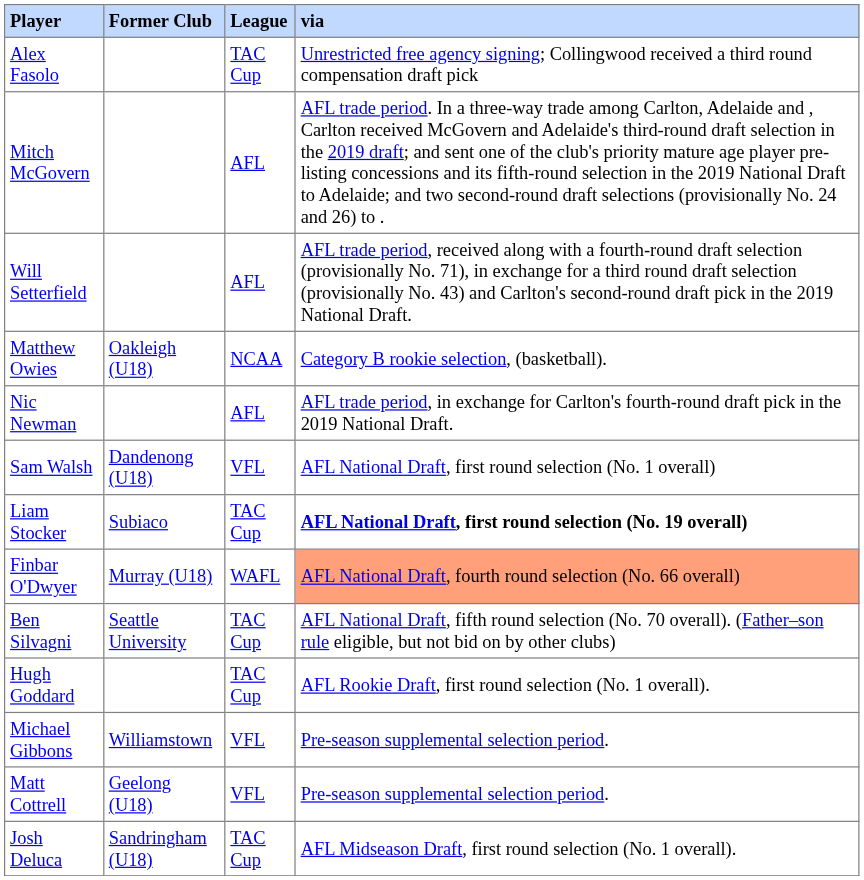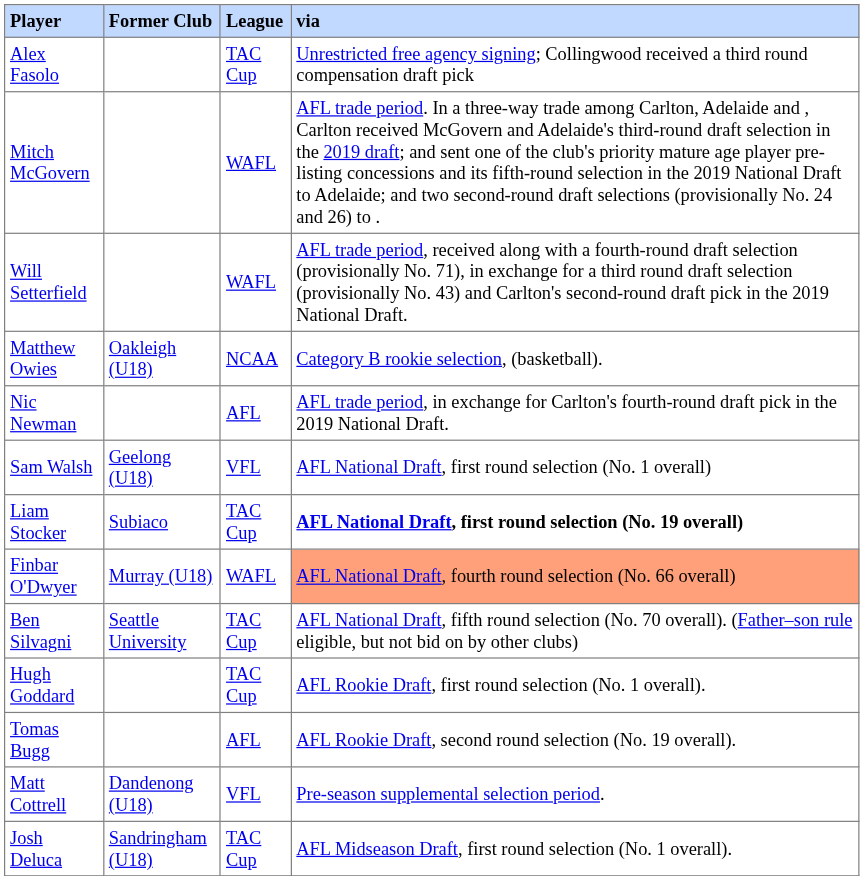 <table border="1" cellpadding="4" cellspacing="0"  style="text-align:left; font-size:95%; border-collapse:collapse; width:80%;">
 <tr style="background:#C1D8FF;">
 <th>Player</th>
 <th>Former Club</th>
 <th>League</th>
 <th>via</th>
 </tr>
 <tr>
 <td> <a href='#'>Alex Fasolo</a></td>
 <td></td>
 <td><a href='#'>TAC Cup</a></td>
 <td><a href='#'>Unrestricted free agency signing</a>; Collingwood received a third round compensation draft pick</td>
 </tr>
 <tr>
 <td> <a href='#'>Mitch McGovern</a></td>
 <td></td>
-<td><a href='#'>AFL</a></td>
+<td><a href='#'>WAFL</a></td>
 <td><a href='#'>AFL trade period</a>. In a three-way trade among Carlton, Adelaide and , Carlton received McGovern and Adelaide's third-round draft selection in the <a href='#'>2019 draft</a>; and sent one of the club's priority mature age player pre-listing concessions and its fifth-round selection in the 2019 National Draft to Adelaide; and two second-round draft selections (provisionally No. 24 and 26) to .</td>
 </tr>
 <tr>
 <td> <a href='#'>Will Setterfield</a></td>
 <td></td>
-<td><a href='#'>AFL</a></td>
+<td><a href='#'>WAFL</a></td>
 <td><a href='#'>AFL trade period</a>, received along with a fourth-round draft selection (provisionally No. 71), in exchange for a third round draft selection (provisionally No. 43) and Carlton's second-round draft pick in the 2019 National Draft.</td>
 </tr>
 <tr>
 <td> <a href='#'>Matthew Owies</a></td>
 <td><a href='#'>Oakleigh (U18)</a></td>
 <td><a href='#'>NCAA</a></td>
 <td><a href='#'>Category B rookie selection</a>, (basketball).</td>
 </tr>
 <tr>
 <td> <a href='#'>Nic Newman</a></td>
 <td></td>
 <td><a href='#'>AFL</a></td>
 <td><a href='#'>AFL trade period</a>, in exchange for Carlton's fourth-round draft pick in the 2019 National Draft.</td>
 </tr>
 <tr>
 <td> <a href='#'>Sam Walsh</a></td>
-<td><a href='#'>Dandenong (U18)</a></td>
+<td><a href='#'>Geelong (U18)</a></td>
 <td><a href='#'>VFL</a></td>
 <td><a href='#'>AFL National Draft</a>, first round selection (No. 1 overall)</td>
 </tr>
 <tr>
 <td> <a href='#'>Liam Stocker</a></td>
 <td><a href='#'>Subiaco</a></td>
 <td><a href='#'>TAC Cup</a></td>
 <td><strong><a href='#'>AFL National Draft</a>, first round selection (No. 19 overall)</strong></td>
 </tr>
 <tr>
 <td> <a href='#'>Finbar O'Dwyer</a></td>
 <td><a href='#'>Murray (U18)</a></td>
 <td><a href='#'>WAFL</a></td>
 <td style="background: lightsalmon;"><a href='#'>AFL National Draft</a>, fourth round selection (No. 66 overall)</td>
 </tr>
 <tr>
 <td> <a href='#'>Ben Silvagni</a></td>
 <td><a href='#'>Seattle University</a></td>
 <td><a href='#'>TAC Cup</a></td>
 <td><a href='#'>AFL National Draft</a>, fifth round selection (No. 70 overall). (<a href='#'>Father–son rule</a> eligible, but not bid on by other clubs)</td>
 </tr>
 <tr>
 <td> <a href='#'>Hugh Goddard</a></td>
 <td></td>
 <td><a href='#'>TAC Cup</a></td>
 <td><a href='#'>AFL Rookie Draft</a>, first round selection (No. 1 overall).</td>
 </tr>
 <tr>
-<td> <a href='#'>Michael Gibbons</a></td>
-<td><a href='#'>Williamstown</a></td>
-<td><a href='#'>VFL</a></td>
-<td><a href='#'>Pre-season supplemental selection period</a>.</td>
+<td> <a href='#'>Tomas Bugg</a></td>
+<td></td>
+<td><a href='#'>AFL</a></td>
+<td><a href='#'>AFL Rookie Draft</a>, second round selection (No. 19 overall).</td>
 </tr>
 <tr>
 <td> <a href='#'>Matt Cottrell</a></td>
-<td><a href='#'>Geelong (U18)</a></td>
+<td><a href='#'>Dandenong (U18)</a></td>
 <td><a href='#'>VFL</a></td>
 <td><a href='#'>Pre-season supplemental selection period</a>.</td>
 </tr>
 <tr>
 <td> <a href='#'>Josh Deluca</a></td>
 <td><a href='#'>Sandringham (U18)</a></td>
 <td><a href='#'>TAC Cup</a></td>
 <td><a href='#'>AFL Midseason Draft</a>, first round selection (No. 1 overall).</td>
 </tr>
 </table>
